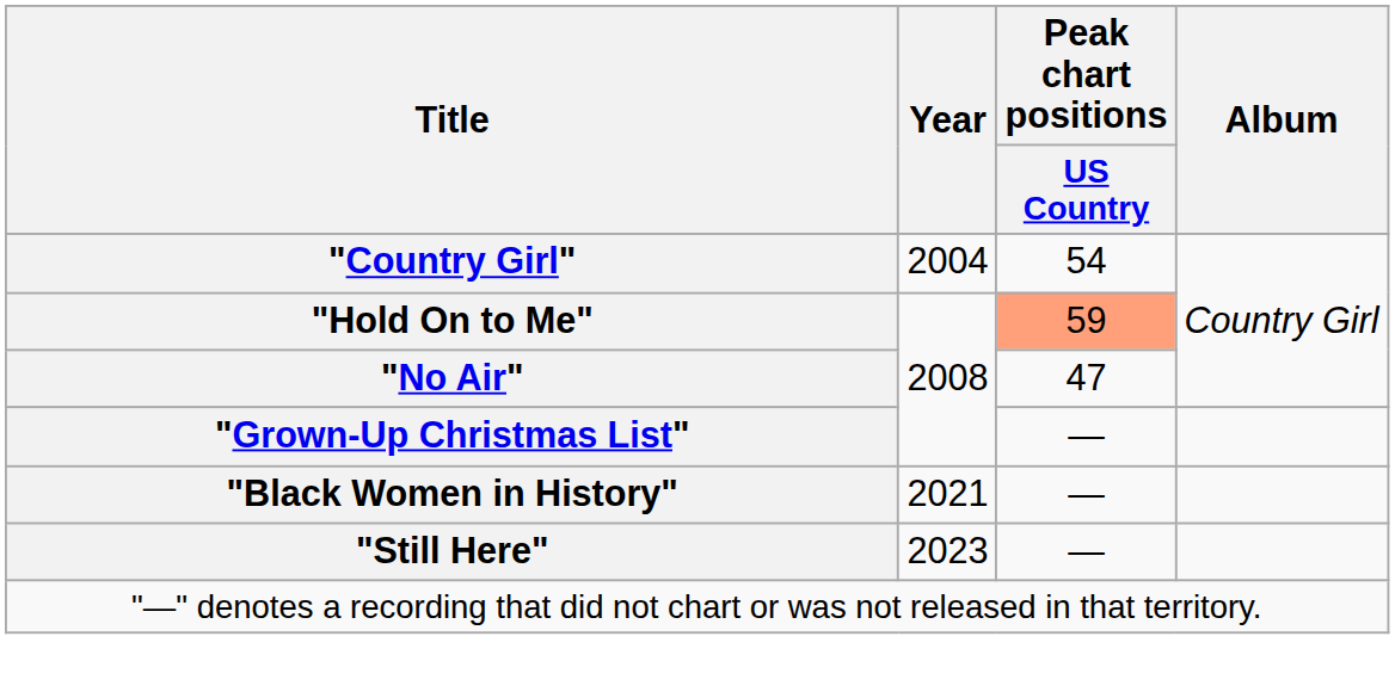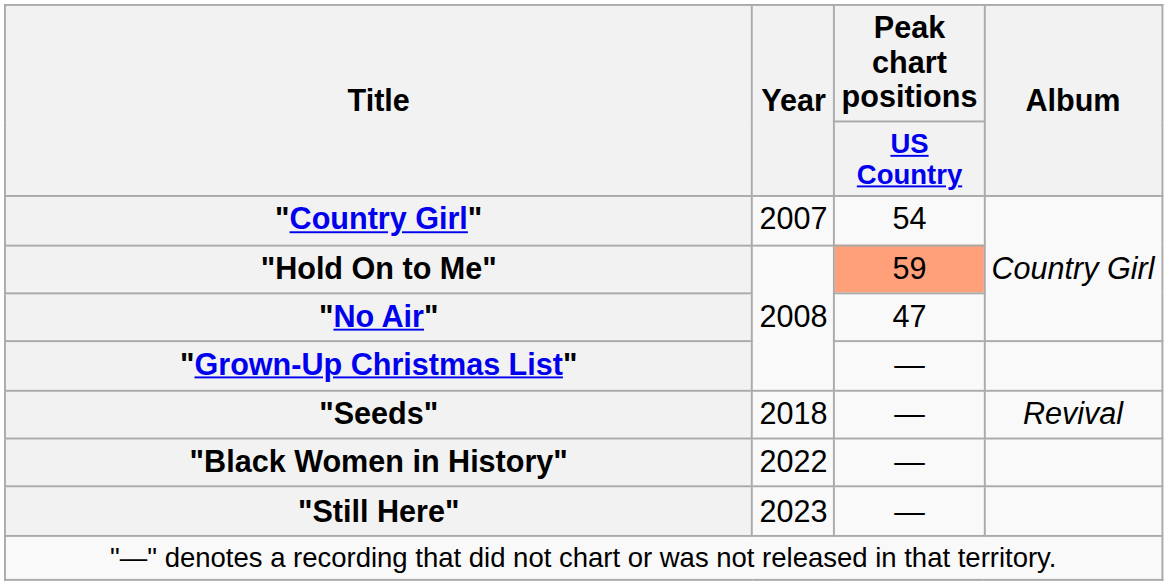 <table class="wikitable plainrowheaders" style="text-align:center;" border="1">
 <tr>
 <th scope="col" rowspan="2" style="width:24em;">Title</th>
 <th scope="col" rowspan="2">Year</th>
 <th scope="col" colspan="1">Peak<br>chart<br>positions</th>
 <th scope="col" rowspan="2">Album</th>
 </tr>
 <tr>
 <th scope="col" style="width:3em;font-size:90%;"><a href='#'>US<br>Country</a><br></th>
 </tr>
 <tr>
 <th scope="row">"<a href='#'>Country Girl</a>"</th>
-<td>2004</td>
+<td>2007</td>
 <td>54</td>
 <td rowspan="3"><em>Country Girl</em></td>
 </tr>
 <tr>
 <th scope="row">"Hold On to Me"</th>
 <td rowspan="3">2008</td>
 <td style="background: lightsalmon;">59</td>
 </tr>
 <tr>
 <th scope="row">"<a href='#'>No Air</a>"</th>
 <td>47</td>
 </tr>
 <tr>
 <th scope="row">"<a href='#'>Grown-Up Christmas List</a>"</th>
 <td>—</td>
 <td></td>
 </tr>
 <tr>
+<th scope="row">"Seeds"</th>
+<td>2018</td>
+<td>—</td>
+<td><em>Revival</em></td>
+</tr>
+<tr>
 <th scope="row">"Black Women in History" </th>
-<td>2021</td>
+<td>2022</td>
 <td>—</td>
 <td></td>
 </tr>
 <tr>
 <th scope="row">"Still Here" </th>
 <td>2023</td>
 <td>—</td>
 <td></td>
 </tr>
 <tr>
 <td colspan="4" style="font-size:90%">"—" denotes a recording that did not chart or was not released in that territory.</td>
 </tr>
 </table>
